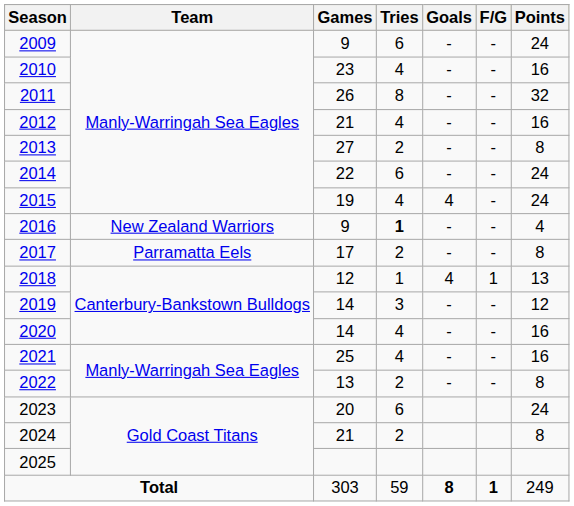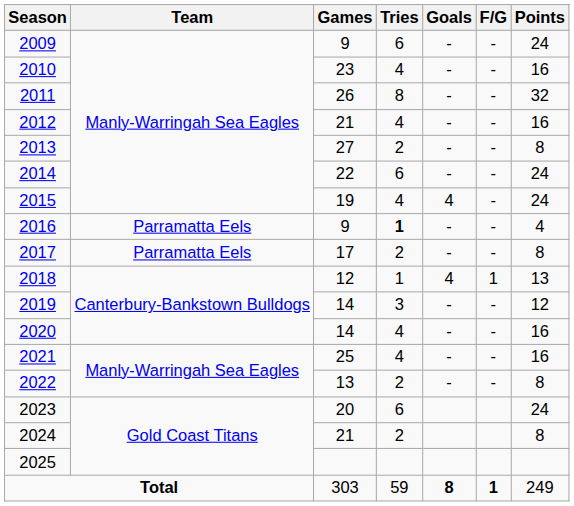 <table class="wikitable" style="text-align:center;">
 <tr style="background:#bdb76b;">
 <th>Season</th>
 <th>Team</th>
 <th>Games</th>
 <th>Tries</th>
 <th>Goals</th>
 <th>F/G</th>
 <th>Points</th>
 </tr>
 <tr>
 <td><a href='#'>2009</a></td>
 <td rowspan="7"> <a href='#'>Manly-Warringah Sea Eagles</a></td>
 <td>9</td>
 <td>6</td>
 <td>-</td>
 <td>-</td>
 <td>24</td>
 </tr>
 <tr>
 <td><a href='#'>2010</a></td>
 <td>23</td>
 <td>4</td>
 <td>-</td>
 <td>-</td>
 <td>16</td>
 </tr>
 <tr>
 <td><a href='#'>2011</a></td>
 <td>26</td>
 <td>8</td>
 <td>-</td>
 <td>-</td>
 <td>32</td>
 </tr>
 <tr>
 <td><a href='#'>2012</a></td>
 <td>21</td>
 <td>4</td>
 <td>-</td>
 <td>-</td>
 <td>16</td>
 </tr>
 <tr>
 <td><a href='#'>2013</a></td>
 <td>27</td>
 <td>2</td>
 <td>-</td>
 <td>-</td>
 <td>8</td>
 </tr>
 <tr>
 <td><a href='#'>2014</a></td>
 <td>22</td>
 <td>6</td>
 <td>-</td>
 <td>-</td>
 <td>24</td>
 </tr>
 <tr>
 <td><a href='#'>2015</a></td>
 <td>19</td>
 <td>4</td>
 <td>4</td>
 <td>-</td>
 <td>24</td>
 </tr>
 <tr>
 <td><a href='#'>2016</a></td>
-<td rowspan="1"> <a href='#'>New Zealand Warriors</a></td>
+<td rowspan="1"> <a href='#'>Parramatta Eels</a></td>
 <td>9</td>
 <td><strong>1</strong></td>
 <td>-</td>
 <td>-</td>
 <td>4</td>
 </tr>
 <tr>
 <td><a href='#'>2017</a></td>
 <td rowspan="1"> <a href='#'>Parramatta Eels</a></td>
 <td>17</td>
 <td>2</td>
 <td>-</td>
 <td>-</td>
 <td>8</td>
 </tr>
 <tr>
 <td><a href='#'>2018</a></td>
 <td rowspan="3"> <a href='#'>Canterbury-Bankstown Bulldogs</a></td>
 <td>12</td>
 <td>1</td>
 <td>4</td>
 <td>1</td>
 <td>13</td>
 </tr>
 <tr>
 <td><a href='#'>2019</a></td>
 <td>14</td>
 <td>3</td>
 <td>-</td>
 <td>-</td>
 <td>12</td>
 </tr>
 <tr>
 <td><a href='#'>2020</a></td>
 <td>14</td>
 <td>4</td>
 <td>-</td>
 <td>-</td>
 <td>16</td>
 </tr>
 <tr>
 <td><a href='#'>2021</a></td>
 <td rowspan="2"> <a href='#'>Manly-Warringah Sea Eagles</a></td>
 <td>25</td>
 <td>4</td>
 <td>-</td>
 <td>-</td>
 <td>16</td>
 </tr>
 <tr>
 <td><a href='#'>2022</a></td>
 <td>13</td>
 <td>2</td>
 <td>-</td>
 <td>-</td>
 <td>8</td>
 </tr>
 <tr>
 <td>2023</td>
 <td rowspan="3"> <a href='#'>Gold Coast Titans</a></td>
 <td>20</td>
 <td>6</td>
 <td></td>
 <td></td>
 <td>24</td>
 </tr>
 <tr>
 <td>2024</td>
 <td>21</td>
 <td>2</td>
 <td></td>
 <td></td>
 <td>8</td>
 </tr>
 <tr>
 <td>2025</td>
 <td></td>
 <td></td>
 <td></td>
 <td></td>
 <td></td>
 </tr>
 <tr>
 <td colspan="2"><strong>Total</strong></td>
 <td>303</td>
 <td>59</td>
 <td><strong>8</strong></td>
 <td><strong>1</strong></td>
 <td>249</td>
 </tr>
 </table>
